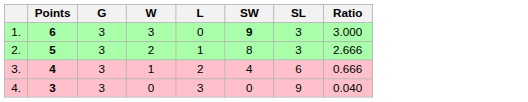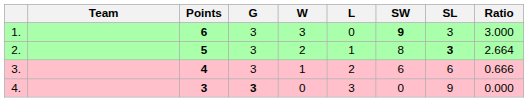 <table class=wikitable style="text-align:center">
 <tr style="background: #DCDCDC">
 <th width="25"></th>
+<th width="200">Team</th>
 <th width="60">Points</th>
 <th width="60">G</th>
 <th width="60">W</th>
 <th width="60">L</th>
 <th width="60">SW</th>
 <th width="60">SL</th>
 <th width="60">Ratio</th>
 </tr>
 <tr style="background: #AAFFAA">
 <td>1.</td>
+<td align=left></td>
 <td><strong>6</strong></td>
 <td>3</td>
 <td>3</td>
 <td>0</td>
 <td><strong>9</strong></td>
 <td>3</td>
 <td>3.000</td>
 </tr>
 <tr style="background: #AAFFAA">
 <td>2.</td>
+<td align=left></td>
 <td><strong>5</strong></td>
 <td>3</td>
 <td>2</td>
 <td>1</td>
 <td>8</td>
-<td>3</td>
-<td>2.666</td>
+<td><strong>3</strong></td>
+<td>2.664</td>
 </tr>
 <tr style="background: pink">
 <td>3.</td>
+<td align=left></td>
 <td><strong>4</strong></td>
 <td>3</td>
 <td>1</td>
 <td>2</td>
-<td>4</td>
+<td>6</td>
 <td>6</td>
 <td>0.666</td>
 </tr>
 <tr style="background: pink">
 <td>4.</td>
+<td align=left></td>
 <td><strong>3</strong></td>
-<td>3</td>
+<td><strong>3</strong></td>
 <td>0</td>
 <td>3</td>
 <td>0</td>
 <td>9</td>
-<td>0.040</td>
+<td>0.000</td>
 </tr>
 </table>
